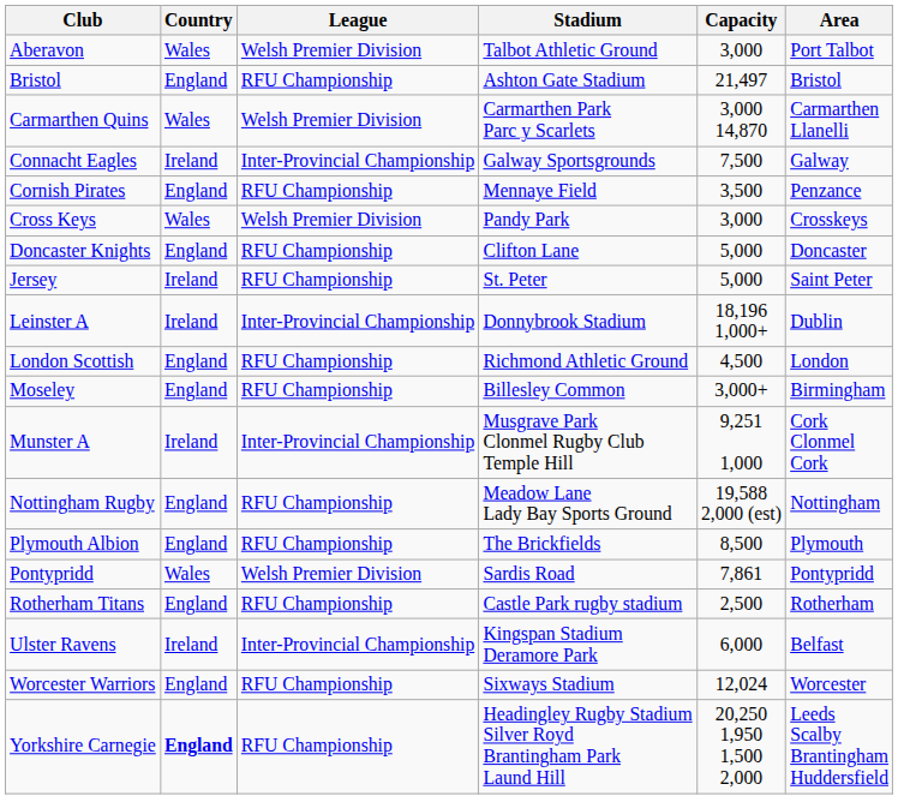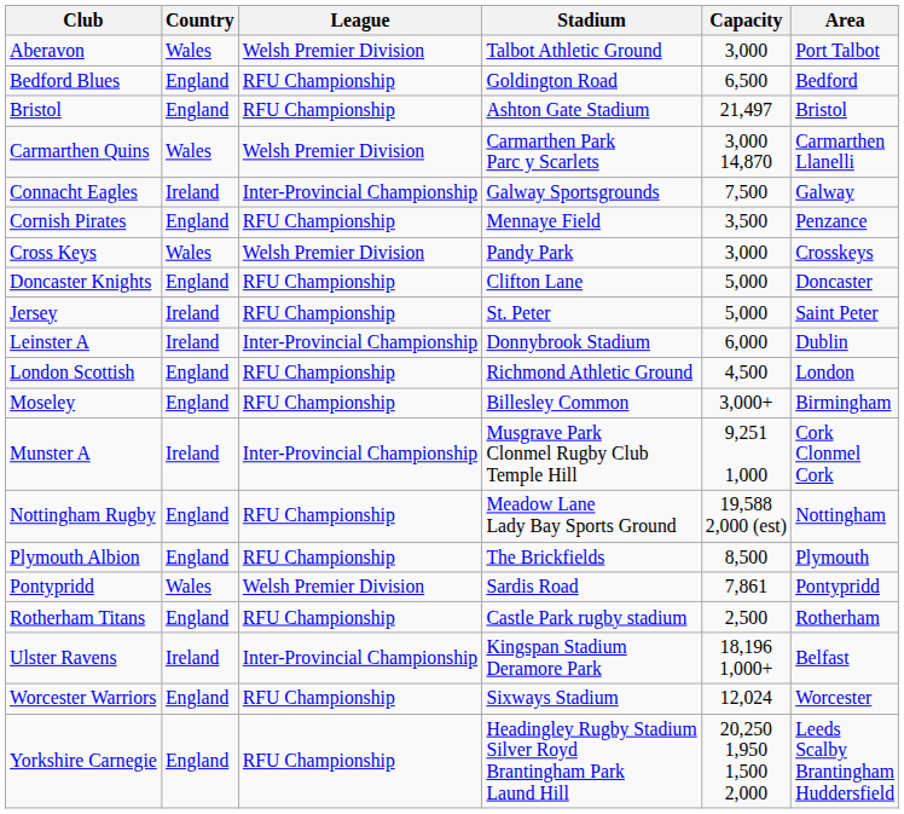 <table class="wikitable sortable">
 <tr>
 <th>Club</th>
 <th>Country</th>
 <th>League</th>
 <th>Stadium</th>
 <th>Capacity</th>
 <th>Area</th>
 </tr>
 <tr>
 <td><a href='#'>Aberavon</a></td>
 <td> <a href='#'>Wales</a></td>
 <td><a href='#'>Welsh Premier Division</a></td>
 <td><a href='#'>Talbot Athletic Ground</a></td>
 <td align=center>3,000</td>
 <td><a href='#'>Port Talbot</a></td>
+</tr>
+<tr>
+<td><a href='#'>Bedford Blues</a></td>
+<td> <a href='#'>England</a></td>
+<td><a href='#'>RFU Championship</a></td>
+<td><a href='#'>Goldington Road</a></td>
+<td align=center>6,500</td>
+<td><a href='#'>Bedford</a></td>
 </tr>
 <tr>
 <td><a href='#'>Bristol</a></td>
 <td> <a href='#'>England</a></td>
 <td><a href='#'>RFU Championship</a></td>
 <td><a href='#'>Ashton Gate Stadium</a></td>
 <td align=center>21,497</td>
 <td><a href='#'>Bristol</a></td>
 </tr>
 <tr>
 <td><a href='#'>Carmarthen Quins</a></td>
 <td> <a href='#'>Wales</a></td>
 <td><a href='#'>Welsh Premier Division</a></td>
 <td><a href='#'>Carmarthen Park</a><br><a href='#'>Parc y Scarlets</a></td>
 <td align=center>3,000<br>14,870</td>
 <td><a href='#'>Carmarthen</a><br><a href='#'>Llanelli</a></td>
 </tr>
 <tr>
 <td><a href='#'>Connacht Eagles</a></td>
 <td> <a href='#'>Ireland</a></td>
 <td><a href='#'>Inter-Provincial Championship</a></td>
 <td><a href='#'>Galway Sportsgrounds</a></td>
 <td align=center>7,500</td>
 <td><a href='#'>Galway</a></td>
 </tr>
 <tr>
 <td><a href='#'>Cornish Pirates</a></td>
 <td> <a href='#'>England</a></td>
 <td><a href='#'>RFU Championship</a></td>
 <td><a href='#'>Mennaye Field</a></td>
 <td align=center>3,500</td>
 <td><a href='#'>Penzance</a></td>
 </tr>
 <tr>
 <td><a href='#'>Cross Keys</a></td>
 <td> <a href='#'>Wales</a></td>
 <td><a href='#'>Welsh Premier Division</a></td>
 <td><a href='#'>Pandy Park</a></td>
 <td align=center>3,000</td>
 <td><a href='#'>Crosskeys</a></td>
 </tr>
 <tr>
 <td><a href='#'>Doncaster Knights</a></td>
 <td> <a href='#'>England</a></td>
 <td><a href='#'>RFU Championship</a></td>
 <td><a href='#'>Clifton Lane</a></td>
 <td align=center>5,000</td>
 <td><a href='#'>Doncaster</a></td>
 </tr>
 <tr>
 <td><a href='#'>Jersey</a></td>
 <td> <a href='#'>Ireland</a></td>
 <td><a href='#'>RFU Championship</a></td>
 <td><a href='#'>St. Peter</a></td>
 <td align=center>5,000</td>
 <td><a href='#'>Saint Peter</a></td>
 </tr>
 <tr>
 <td><a href='#'>Leinster A</a></td>
 <td> <a href='#'>Ireland</a></td>
 <td><a href='#'>Inter-Provincial Championship</a></td>
 <td><a href='#'>Donnybrook Stadium</a></td>
-<td align=center>18,196<br>1,000+</td>
+<td align=center>6,000</td>
 <td><a href='#'>Dublin</a></td>
 </tr>
 <tr>
 <td><a href='#'>London Scottish</a></td>
 <td> <a href='#'>England</a></td>
 <td><a href='#'>RFU Championship</a></td>
 <td><a href='#'>Richmond Athletic Ground</a></td>
 <td align=center>4,500</td>
 <td><a href='#'>London</a></td>
 </tr>
 <tr>
 <td><a href='#'>Moseley</a></td>
 <td> <a href='#'>England</a></td>
 <td><a href='#'>RFU Championship</a></td>
 <td><a href='#'>Billesley Common</a></td>
 <td align=center>3,000+</td>
 <td><a href='#'>Birmingham</a></td>
 </tr>
 <tr>
 <td><a href='#'>Munster A</a></td>
 <td> <a href='#'>Ireland</a></td>
 <td><a href='#'>Inter-Provincial Championship</a></td>
 <td><a href='#'>Musgrave Park</a><br>Clonmel Rugby Club<br>Temple Hill</td>
 <td align=center>9,251<br>  <br>1,000</td>
 <td><a href='#'>Cork</a><br><a href='#'>Clonmel</a><br><a href='#'>Cork</a></td>
 </tr>
 <tr>
 <td><a href='#'>Nottingham Rugby</a></td>
 <td> <a href='#'>England</a></td>
 <td><a href='#'>RFU Championship</a></td>
 <td><a href='#'>Meadow Lane</a><br>Lady Bay Sports Ground</td>
 <td align=center>19,588<br>2,000 (est)</td>
 <td><a href='#'>Nottingham</a></td>
 </tr>
 <tr>
 <td><a href='#'>Plymouth Albion</a></td>
 <td> <a href='#'>England</a></td>
 <td><a href='#'>RFU Championship</a></td>
 <td><a href='#'>The Brickfields</a></td>
 <td align=center>8,500</td>
 <td><a href='#'>Plymouth</a></td>
 </tr>
 <tr>
 <td><a href='#'>Pontypridd</a></td>
 <td> <a href='#'>Wales</a></td>
 <td><a href='#'>Welsh Premier Division</a></td>
 <td><a href='#'>Sardis Road</a></td>
 <td align=center>7,861</td>
 <td><a href='#'>Pontypridd</a></td>
 </tr>
 <tr>
 <td><a href='#'>Rotherham Titans</a></td>
 <td> <a href='#'>England</a></td>
 <td><a href='#'>RFU Championship</a></td>
 <td><a href='#'>Castle Park rugby stadium</a></td>
 <td align=center>2,500</td>
 <td><a href='#'>Rotherham</a></td>
 </tr>
 <tr>
 <td><a href='#'>Ulster Ravens</a></td>
 <td> <a href='#'>Ireland</a></td>
 <td><a href='#'>Inter-Provincial Championship</a></td>
 <td><a href='#'>Kingspan Stadium</a><br><a href='#'>Deramore Park</a></td>
-<td align=center>6,000</td>
+<td align=center>18,196<br>1,000+</td>
 <td><a href='#'>Belfast</a></td>
 </tr>
 <tr>
 <td><a href='#'>Worcester Warriors</a></td>
 <td> <a href='#'>England</a></td>
 <td><a href='#'>RFU Championship</a></td>
 <td><a href='#'>Sixways Stadium</a></td>
 <td align=center>12,024</td>
 <td><a href='#'>Worcester</a></td>
 </tr>
 <tr>
 <td><a href='#'>Yorkshire Carnegie</a></td>
-<td><strong> <a href='#'>England</a></strong></td>
+<td> <a href='#'>England</a></td>
 <td><a href='#'>RFU Championship</a></td>
 <td><a href='#'>Headingley Rugby Stadium</a><br><a href='#'>Silver Royd</a><br><a href='#'>Brantingham Park</a><br><a href='#'>Laund Hill</a></td>
 <td align=center>20,250<br>1,950<br>1,500<br>2,000</td>
 <td><a href='#'>Leeds</a><br><a href='#'>Scalby</a><br><a href='#'>Brantingham</a><br><a href='#'>Huddersfield</a></td>
 </tr>
 </table>
